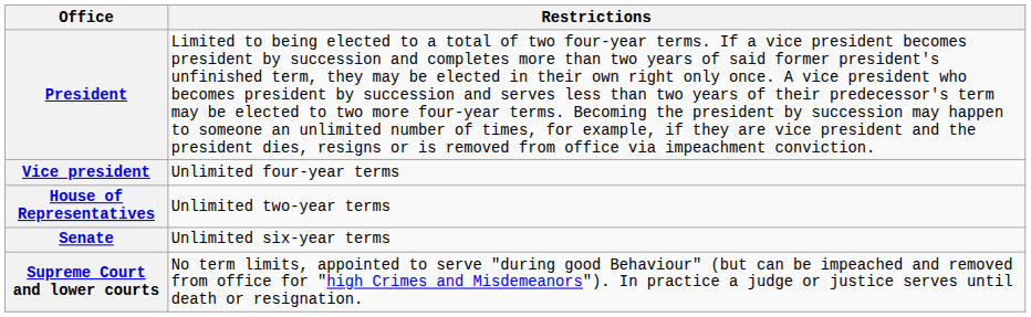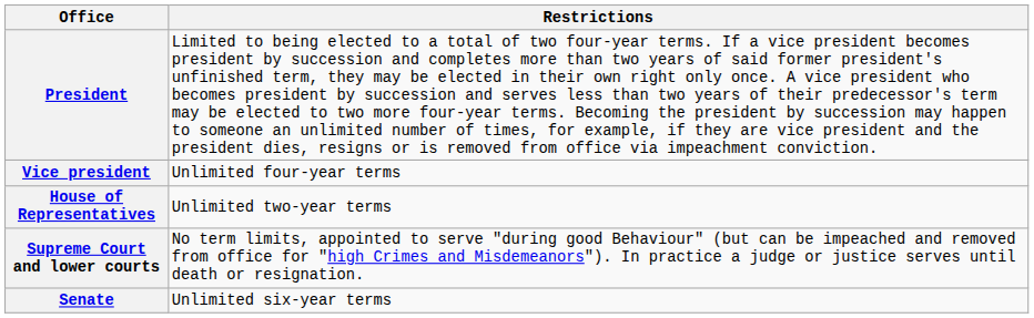 <table class="wikitable">
 <tr>
 <th scope="col">Office</th>
 <th scope="col">Restrictions</th>
 </tr>
 <tr>
 <th scope="row"><a href='#'>President</a></th>
 <td>Limited to being elected to a total of two four-year terms. If a vice president becomes president by succession and completes more than two years of said former president's unfinished term, they may be elected in their own right only once. A vice president who becomes president by succession and serves less than two years of their predecessor's term may be elected to two more four-year terms. Becoming the president by succession may happen to someone an unlimited number of times, for example, if they are vice president and the president dies, resigns or is removed from office via impeachment conviction.</td>
 </tr>
 <tr>
 <th scope="row"><a href='#'>Vice president</a></th>
 <td>Unlimited four-year terms</td>
 </tr>
 <tr>
 <th scope="row"><a href='#'>House of Representatives</a></th>
 <td>Unlimited two-year terms</td>
 </tr>
 <tr>
+<th scope="row"><a href='#'>Supreme Court</a> and lower courts</th>
+<td>No term limits, appointed to serve "during good Behaviour" (but can be impeached and removed from office for "<a href='#'>high Crimes and Misdemeanors</a>"). In practice a judge or justice serves until death or resignation.</td>
+</tr>
+<tr>
 <th scope="row"><a href='#'>Senate</a></th>
 <td>Unlimited six-year terms</td>
 </tr>
-<tr>
-<th scope="row"><a href='#'>Supreme Court</a> and lower courts</th>
-<td>No term limits, appointed to serve "during good Behaviour" (but can be impeached and removed from office for "<a href='#'>high Crimes and Misdemeanors</a>"). In practice a judge or justice serves until death or resignation.</td>
-</tr>
 </table>
